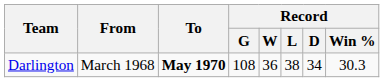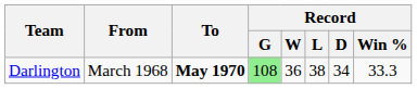 <table class="wikitable" style="text-align: center">
 <tr>
 <th rowspan="2">Team</th>
 <th rowspan="2">From</th>
 <th rowspan="2">To</th>
 <th colspan="5">Record</th>
 </tr>
 <tr>
 <th>G</th>
 <th>W</th>
 <th>L</th>
 <th>D</th>
 <th>Win %</th>
 </tr>
 <tr>
 <td align = left><a href='#'>Darlington</a></td>
 <td align = left>March 1968</td>
 <td align = left><strong>May 1970</strong></td>
-<td>108</td>
+<td style="background: lightgreen;">108</td>
 <td>36</td>
 <td>38</td>
 <td>34</td>
-<td>30.3</td>
+<td>33.3</td>
 </tr>
 </table>
